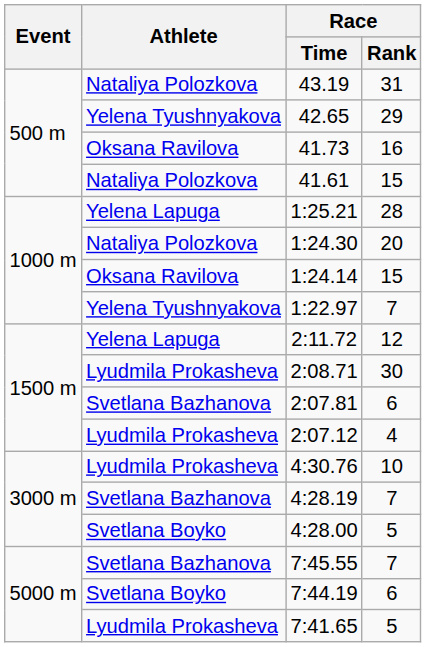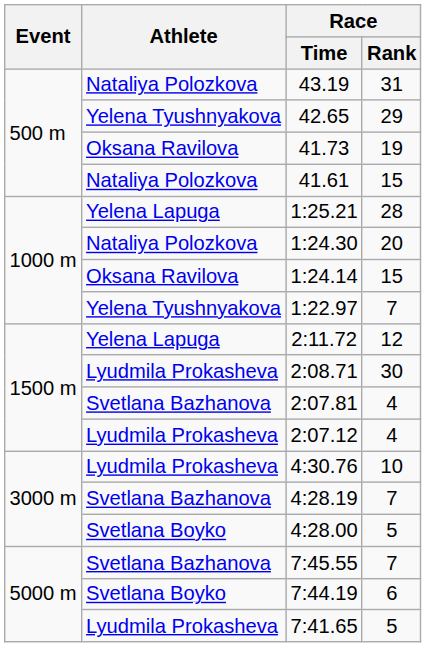 <table class="wikitable" border="1" style="font-size:90%">
 <tr>
 <th rowspan=2>Event</th>
 <th rowspan=2>Athlete</th>
 <th colspan=2>Race</th>
 </tr>
 <tr>
 <th>Time</th>
 <th>Rank</th>
 </tr>
 <tr>
 <td rowspan=4>500 m</td>
 <td> <a href='#'>Nataliya Polozkova</a></td>
 <td align=center>43.19</td>
 <td align=center>31</td>
 </tr>
 <tr>
 <td> <a href='#'>Yelena Tyushnyakova</a></td>
 <td align=center>42.65</td>
 <td align=center>29</td>
 </tr>
 <tr>
 <td> <a href='#'>Oksana Ravilova</a></td>
 <td align=center>41.73</td>
-<td align=center>16</td>
+<td align=center>19</td>
 </tr>
 <tr>
 <td> <a href='#'>Nataliya Polozkova</a></td>
 <td align=center>41.61</td>
 <td align=center>15</td>
 </tr>
 <tr>
 <td rowspan=4>1000 m</td>
 <td> <a href='#'>Yelena Lapuga</a></td>
 <td align=center>1:25.21</td>
 <td align=center>28</td>
 </tr>
 <tr>
 <td> <a href='#'>Nataliya Polozkova</a></td>
 <td align=center>1:24.30</td>
 <td align=center>20</td>
 </tr>
 <tr>
 <td> <a href='#'>Oksana Ravilova</a></td>
 <td align=center>1:24.14</td>
 <td align=center>15</td>
 </tr>
 <tr>
 <td> <a href='#'>Yelena Tyushnyakova</a></td>
 <td align=center>1:22.97</td>
 <td align=center>7</td>
 </tr>
 <tr>
 <td rowspan=4>1500 m</td>
 <td> <a href='#'>Yelena Lapuga</a></td>
 <td align=center>2:11.72</td>
 <td align=center>12</td>
 </tr>
 <tr>
 <td> <a href='#'>Lyudmila Prokasheva</a></td>
 <td align=center>2:08.71</td>
 <td align=center>30</td>
 </tr>
 <tr>
 <td> <a href='#'>Svetlana Bazhanova</a></td>
 <td align=center>2:07.81</td>
-<td align=center>6</td>
+<td align=center>4</td>
 </tr>
 <tr>
 <td> <a href='#'>Lyudmila Prokasheva</a></td>
 <td align=center>2:07.12</td>
 <td align=center>4</td>
 </tr>
 <tr>
 <td rowspan=3>3000 m</td>
 <td> <a href='#'>Lyudmila Prokasheva</a></td>
 <td align=center>4:30.76</td>
 <td align=center>10</td>
 </tr>
 <tr>
 <td> <a href='#'>Svetlana Bazhanova</a></td>
 <td align=center>4:28.19</td>
 <td align=center>7</td>
 </tr>
 <tr>
 <td> <a href='#'>Svetlana Boyko</a></td>
 <td align=center>4:28.00</td>
 <td align=center>5</td>
 </tr>
 <tr>
 <td rowspan=3>5000 m</td>
 <td> <a href='#'>Svetlana Bazhanova</a></td>
 <td align=center>7:45.55</td>
 <td align=center>7</td>
 </tr>
 <tr>
 <td> <a href='#'>Svetlana Boyko</a></td>
 <td align=center>7:44.19</td>
 <td align=center>6</td>
 </tr>
 <tr>
 <td> <a href='#'>Lyudmila Prokasheva</a></td>
 <td align=center>7:41.65</td>
 <td align=center>5</td>
 </tr>
 </table>
